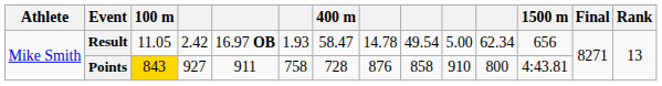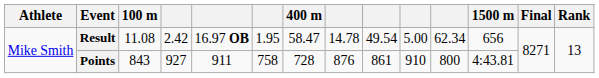 <table class="wikitable" style="font-size:90%">
 <tr>
 <th>Athlete</th>
 <th>Event</th>
 <th>100 m</th>
 <th></th>
 <th></th>
 <th></th>
 <th>400 m</th>
 <th></th>
 <th></th>
 <th></th>
 <th></th>
 <th>1500 m</th>
 <th>Final</th>
 <th>Rank</th>
 </tr>
 <tr align=center>
 <td rowspan=2 align=left><a href='#'>Mike Smith</a></td>
 <th style="font-size:95%">Result</th>
-<td>11.05</td>
+<td>11.08</td>
 <td>2.42</td>
 <td>16.97 <strong>OB</strong></td>
-<td>1.93</td>
+<td>1.95</td>
 <td>58.47</td>
 <td>14.78</td>
 <td>49.54</td>
 <td>5.00</td>
 <td>62.34</td>
 <td>656</td>
 <td rowspan=2>8271</td>
 <td rowspan=2>13</td>
 </tr>
 <tr align=center>
 <th style="font-size:95%">Points</th>
-<td style="background: gold;">843</td>
+<td>843</td>
 <td>927</td>
 <td>911</td>
 <td>758</td>
 <td>728</td>
 <td>876</td>
-<td>858</td>
+<td>861</td>
 <td>910</td>
 <td>800</td>
 <td>4:43.81</td>
 </tr>
 </table>
